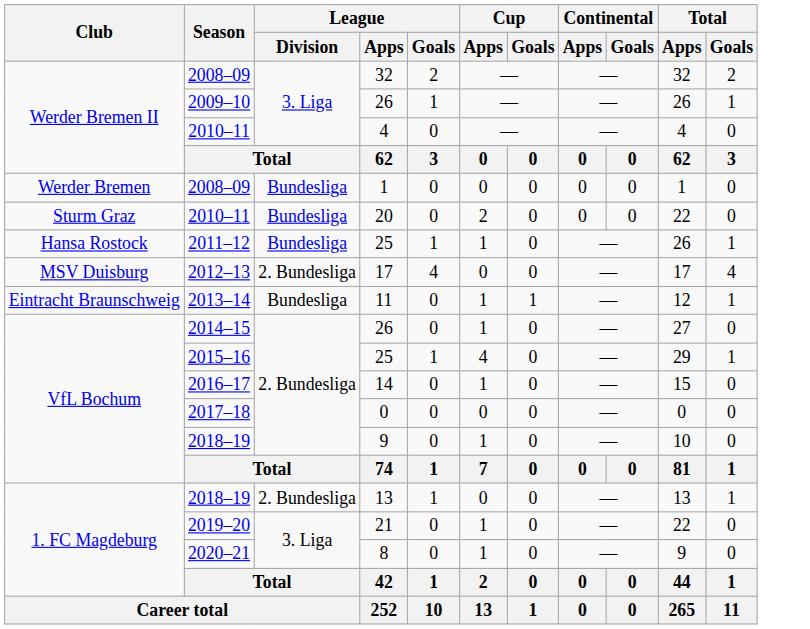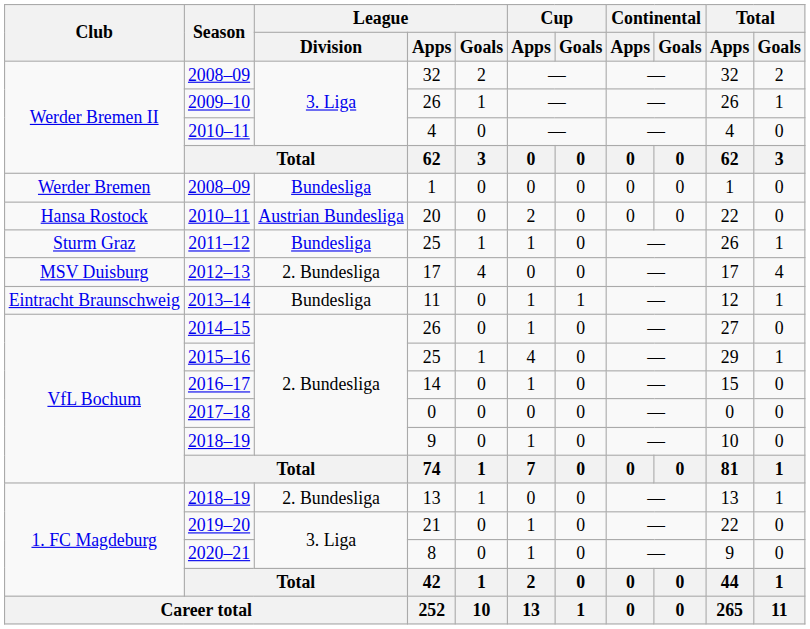 <table class="wikitable" style="text-align:center">
 <tr>
 <th rowspan="2">Club</th>
 <th rowspan="2">Season</th>
 <th colspan="3">League</th>
 <th colspan="2">Cup</th>
 <th colspan="2">Continental</th>
 <th colspan="2">Total</th>
 </tr>
 <tr>
 <th>Division</th>
 <th>Apps</th>
 <th>Goals</th>
 <th>Apps</th>
 <th>Goals</th>
 <th>Apps</th>
 <th>Goals</th>
 <th>Apps</th>
 <th>Goals</th>
 </tr>
 <tr>
 <td rowspan="4"><a href='#'>Werder Bremen II</a></td>
 <td><a href='#'>2008–09</a></td>
 <td rowspan="3"><a href='#'>3. Liga</a></td>
 <td>32</td>
 <td>2</td>
 <td colspan="2">—</td>
 <td colspan="2">—</td>
 <td>32</td>
 <td>2</td>
 </tr>
 <tr>
 <td><a href='#'>2009–10</a></td>
 <td>26</td>
 <td>1</td>
 <td colspan="2">—</td>
 <td colspan="2">—</td>
 <td>26</td>
 <td>1</td>
 </tr>
 <tr>
 <td><a href='#'>2010–11</a></td>
 <td>4</td>
 <td>0</td>
 <td colspan="2">—</td>
 <td colspan="2">—</td>
 <td>4</td>
 <td>0</td>
 </tr>
 <tr>
 <th colspan="2">Total</th>
 <th>62</th>
 <th>3</th>
 <th>0</th>
 <th>0</th>
 <th>0</th>
 <th>0</th>
 <th>62</th>
 <th>3</th>
 </tr>
 <tr>
 <td><a href='#'>Werder Bremen</a></td>
 <td><a href='#'>2008–09</a></td>
 <td><a href='#'>Bundesliga</a></td>
 <td>1</td>
 <td>0</td>
 <td>0</td>
 <td>0</td>
 <td>0</td>
 <td>0</td>
 <td>1</td>
 <td>0</td>
 </tr>
 <tr>
-<td><a href='#'>Sturm Graz</a></td>
+<td><a href='#'>Hansa Rostock</a></td>
 <td><a href='#'>2010–11</a></td>
-<td><a href='#'>Bundesliga</a></td>
+<td><a href='#'>Austrian Bundesliga</a></td>
 <td>20</td>
 <td>0</td>
 <td>2</td>
 <td>0</td>
 <td>0</td>
 <td>0</td>
 <td>22</td>
 <td>0</td>
 </tr>
 <tr>
-<td><a href='#'>Hansa Rostock</a></td>
+<td><a href='#'>Sturm Graz</a></td>
 <td><a href='#'>2011–12</a></td>
 <td><a href='#'>Bundesliga</a></td>
 <td>25</td>
 <td>1</td>
 <td>1</td>
 <td>0</td>
 <td colspan="2">—</td>
 <td>26</td>
 <td>1</td>
 </tr>
 <tr>
 <td><a href='#'>MSV Duisburg</a></td>
 <td><a href='#'>2012–13</a></td>
 <td>2. Bundesliga</td>
 <td>17</td>
 <td>4</td>
 <td>0</td>
 <td>0</td>
 <td colspan="2">—</td>
 <td>17</td>
 <td>4</td>
 </tr>
 <tr>
 <td><a href='#'>Eintracht Braunschweig</a></td>
 <td><a href='#'>2013–14</a></td>
 <td>Bundesliga</td>
 <td>11</td>
 <td>0</td>
 <td>1</td>
 <td>1</td>
 <td colspan="2">—</td>
 <td>12</td>
 <td>1</td>
 </tr>
 <tr>
 <td rowspan="6"><a href='#'>VfL Bochum</a></td>
 <td><a href='#'>2014–15</a></td>
 <td rowspan="5">2. Bundesliga</td>
 <td>26</td>
 <td>0</td>
 <td>1</td>
 <td>0</td>
 <td colspan="2">—</td>
 <td>27</td>
 <td>0</td>
 </tr>
 <tr>
 <td><a href='#'>2015–16</a></td>
 <td>25</td>
 <td>1</td>
 <td>4</td>
 <td>0</td>
 <td colspan="2">—</td>
 <td>29</td>
 <td>1</td>
 </tr>
 <tr>
 <td><a href='#'>2016–17</a></td>
 <td>14</td>
 <td>0</td>
 <td>1</td>
 <td>0</td>
 <td colspan="2">—</td>
 <td>15</td>
 <td>0</td>
 </tr>
 <tr>
 <td><a href='#'>2017–18</a></td>
 <td>0</td>
 <td>0</td>
 <td>0</td>
 <td>0</td>
 <td colspan="2">—</td>
 <td>0</td>
 <td>0</td>
 </tr>
 <tr>
 <td><a href='#'>2018–19</a></td>
 <td>9</td>
 <td>0</td>
 <td>1</td>
 <td>0</td>
 <td colspan="2">—</td>
 <td>10</td>
 <td>0</td>
 </tr>
 <tr>
 <th colspan="2">Total</th>
 <th>74</th>
 <th>1</th>
 <th>7</th>
 <th>0</th>
 <th>0</th>
 <th>0</th>
 <th>81</th>
 <th>1</th>
 </tr>
 <tr>
 <td rowspan="4"><a href='#'>1. FC Magdeburg</a></td>
 <td><a href='#'>2018–19</a></td>
 <td>2. Bundesliga</td>
 <td>13</td>
 <td>1</td>
 <td>0</td>
 <td>0</td>
 <td colspan="2">—</td>
 <td>13</td>
 <td>1</td>
 </tr>
 <tr>
 <td><a href='#'>2019–20</a></td>
 <td rowspan="2">3. Liga</td>
 <td>21</td>
 <td>0</td>
 <td>1</td>
 <td>0</td>
 <td colspan="2">—</td>
 <td>22</td>
 <td>0</td>
 </tr>
 <tr>
 <td><a href='#'>2020–21</a></td>
 <td>8</td>
 <td>0</td>
 <td>1</td>
 <td>0</td>
 <td colspan="2">—</td>
 <td>9</td>
 <td>0</td>
 </tr>
 <tr>
 <th colspan="2">Total</th>
 <th>42</th>
 <th>1</th>
 <th>2</th>
 <th>0</th>
 <th>0</th>
 <th>0</th>
 <th>44</th>
 <th>1</th>
 </tr>
 <tr>
 <th colspan="3">Career total</th>
 <th>252</th>
 <th>10</th>
 <th>13</th>
 <th>1</th>
 <th>0</th>
 <th>0</th>
 <th>265</th>
 <th>11</th>
 </tr>
 </table>
